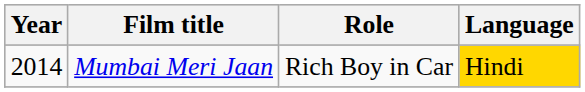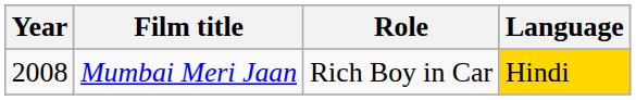 <table class="wikitable">
 <tr>
 <th>Year</th>
 <th>Film title</th>
 <th>Role</th>
 <th>Language</th>
 </tr>
 <tr>
-<td>2014</td>
+<td>2008</td>
 <td><em><a href='#'>Mumbai Meri Jaan</a></em></td>
 <td>Rich Boy in Car</td>
 <td style="background: gold;">Hindi</td>
 </tr>
 </table>
